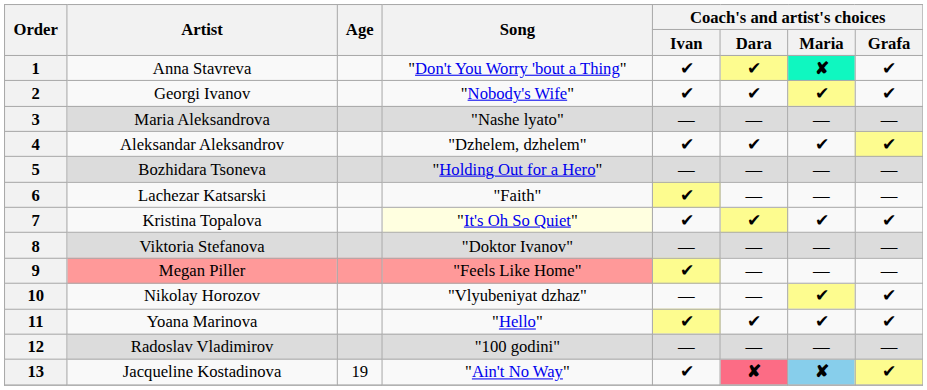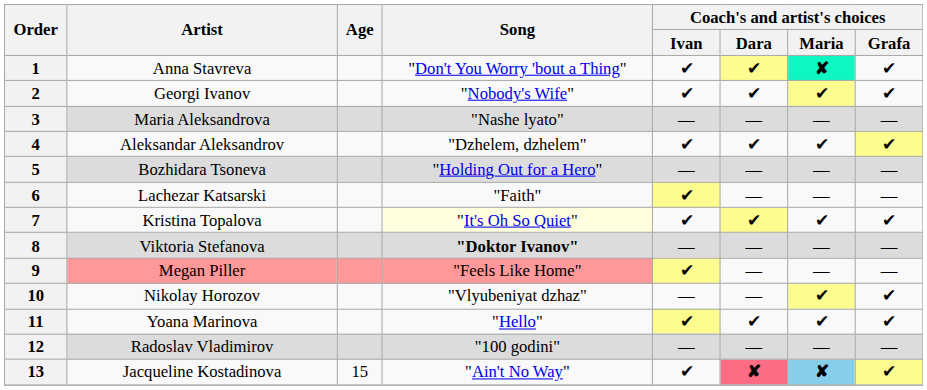 <table class="wikitable" style="text-align:center; line-height:17px; width:100%">
 <tr>
 <th rowspan="2" scope="col" style="width:05%">Order</th>
 <th rowspan="2" scope="col" style="width:24%">Artist</th>
 <th rowspan="2" scope="col" style="width:04%">Age</th>
 <th rowspan="2" scope="col" style="width:24%">Song</th>
 <th colspan="4" scope="col" style="width:24%">Coach's and artist's choices</th>
 </tr>
 <tr>
 <th style="width:06%">Ivan</th>
 <th style="width:06%">Dara</th>
 <th style="width:06%">Maria</th>
 <th style="width:06%">Grafa</th>
 </tr>
 <tr>
 <th>1</th>
 <td>Anna Stavreva</td>
 <td></td>
 <td>"<a href='#'>Don't You Worry 'bout a Thing</a>"</td>
 <td>✔</td>
 <td style="background:#fdfc8f">✔</td>
 <td style="background:#0ff7c0"> <strong>✘</strong> </td>
 <td>✔</td>
 </tr>
 <tr>
 <th>2</th>
 <td>Georgi Ivanov</td>
 <td></td>
 <td>"<a href='#'>Nobody's Wife</a>"</td>
 <td>✔</td>
 <td>✔</td>
 <td style="background:#fdfc8f">✔</td>
 <td>✔</td>
 </tr>
 <tr bgcolor=#DCDCDC>
 <th>3</th>
 <td>Maria Aleksandrova</td>
 <td></td>
 <td>"Nashe lyato"</td>
 <td>—</td>
 <td>—</td>
 <td>—</td>
 <td>—</td>
 </tr>
 <tr>
 <th>4</th>
 <td>Aleksandar Aleksandrov</td>
 <td></td>
 <td>"Dzhelem, dzhelem"</td>
 <td>✔</td>
 <td>✔</td>
 <td>✔</td>
 <td style="background:#fdfc8f">✔</td>
 </tr>
 <tr bgcolor=#DCDCDC>
 <th>5</th>
 <td>Bozhidara Tsoneva</td>
 <td></td>
 <td>"<a href='#'>Holding Out for a Hero</a>"</td>
 <td>—</td>
 <td>—</td>
 <td>—</td>
 <td>—</td>
 </tr>
 <tr>
 <th>6</th>
 <td>Lachezar Katsarski</td>
 <td></td>
 <td>"Faith"</td>
 <td style="background:#fdfc8f">✔</td>
 <td>—</td>
 <td>—</td>
 <td>—</td>
 </tr>
 <tr>
 <th>7</th>
 <td>Kristina Topalova</td>
 <td></td>
 <td style="background: lightyellow;">"<a href='#'>It's Oh So Quiet</a>"</td>
 <td>✔</td>
 <td style="background:#fdfc8f">✔</td>
 <td>✔</td>
 <td>✔</td>
 </tr>
 <tr bgcolor=#DCDCDC>
 <th>8</th>
 <td>Viktoria Stefanova</td>
 <td></td>
-<td>"Doktor Ivanov"</td>
+<td><strong>"Doktor Ivanov"</strong></td>
 <td>—</td>
 <td>—</td>
 <td>—</td>
 <td>—</td>
 </tr>
 <tr>
 <th>9</th>
 <td style="background:#ff9999">Megan Piller</td>
 <td style="background:#ff9999"></td>
 <td style="background:#ff9999">"Feels Like Home"</td>
 <td style="background:#fdfc8f">✔</td>
 <td>—</td>
 <td>—</td>
 <td>—</td>
 </tr>
 <tr>
 <th>10</th>
 <td>Nikolay Horozov</td>
 <td></td>
 <td>"Vlyubeniyat dzhaz"</td>
 <td>—</td>
 <td>—</td>
 <td style="background:#fdfc8f">✔</td>
 <td>✔</td>
 </tr>
 <tr>
 <th>11</th>
 <td>Yoana Marinova</td>
 <td></td>
 <td>"<a href='#'>Hello</a>"</td>
 <td style="background:#fdfc8f">✔</td>
 <td>✔</td>
 <td>✔</td>
 <td>✔</td>
 </tr>
 <tr bgcolor=#DCDCDC>
 <th>12</th>
 <td>Radoslav Vladimirov</td>
 <td></td>
 <td>"100 godini"</td>
 <td>—</td>
 <td>—</td>
 <td>—</td>
 <td>—</td>
 </tr>
 <tr>
 <th>13</th>
 <td>Jacqueline Kostadinova</td>
-<td>19</td>
+<td>15</td>
 <td>"<a href='#'>Ain't No Way</a>"</td>
 <td>✔</td>
 <td style="background:#FC6C85"> <strong>✘</strong> </td>
 <td style="background:#87ceeb"> <strong>✘</strong> </td>
 <td style="background:#fdfc8f">✔</td>
 </tr>
 <tr>
 </tr>
 </table>
